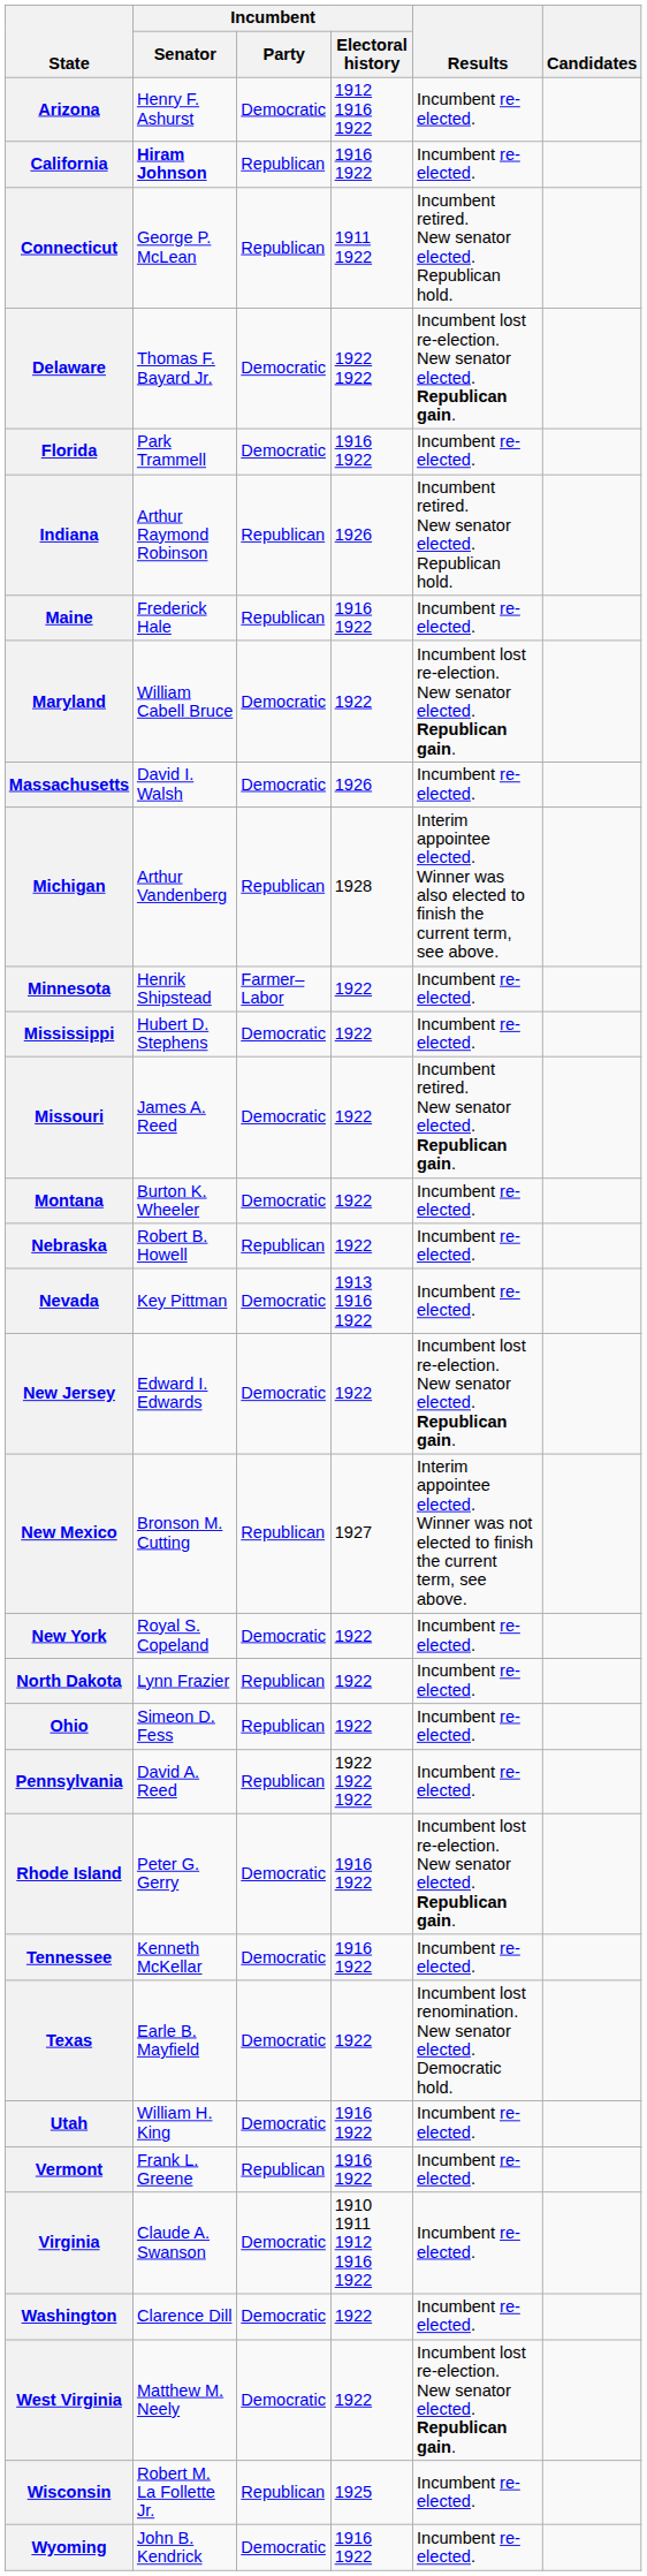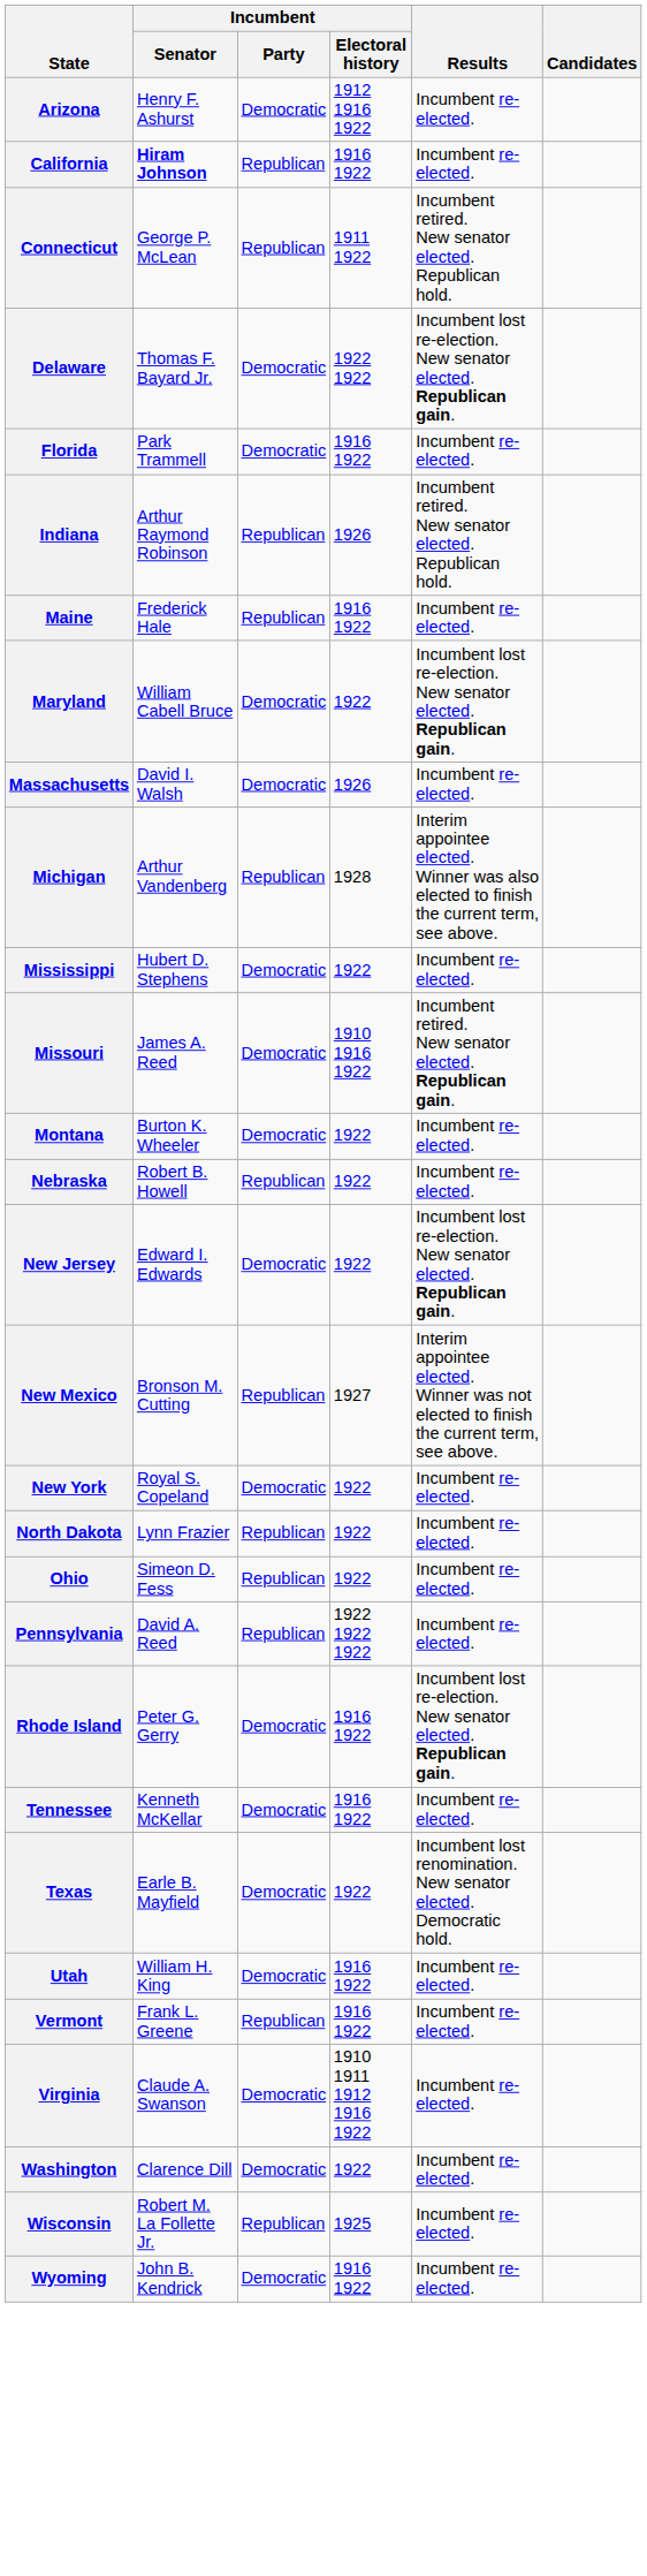 <table class=wikitable>
 <tr valign=bottom>
 <th rowspan=2>State</th>
 <th colspan=3>Incumbent</th>
 <th rowspan=2>Results</th>
 <th rowspan=2>Candidates</th>
 </tr>
 <tr>
 <th>Senator</th>
 <th>Party</th>
 <th>Electoral history</th>
 </tr>
 <tr>
 <th><a href='#'>Arizona</a></th>
 <td><a href='#'>Henry F. Ashurst</a></td>
 <td><a href='#'>Democratic</a></td>
 <td><a href='#'>1912</a><br><a href='#'>1916</a><br><a href='#'>1922</a></td>
 <td>Incumbent <a href='#'>re-elected</a>.</td>
 <td nowrap></td>
 </tr>
 <tr>
 <th><a href='#'>California</a></th>
 <td><strong><a href='#'>Hiram Johnson</a></strong></td>
 <td><a href='#'>Republican</a></td>
 <td><a href='#'>1916</a><br><a href='#'>1922</a></td>
 <td>Incumbent <a href='#'>re-elected</a>.</td>
 <td nowrap></td>
 </tr>
 <tr>
 <th><a href='#'>Connecticut</a></th>
 <td><a href='#'>George P. McLean</a></td>
 <td><a href='#'>Republican</a></td>
 <td><a href='#'>1911</a><br><a href='#'>1922</a></td>
 <td>Incumbent retired.<br>New senator <a href='#'>elected</a>.<br>Republican hold.</td>
 <td nowrap></td>
 </tr>
 <tr>
 <th><a href='#'>Delaware</a></th>
 <td><a href='#'>Thomas F. Bayard Jr.</a></td>
 <td><a href='#'>Democratic</a></td>
 <td><a href='#'>1922 </a><br><a href='#'>1922</a></td>
 <td>Incumbent lost re-election.<br>New senator <a href='#'>elected</a>.<br><strong>Republican gain</strong>.</td>
 <td nowrap></td>
 </tr>
 <tr>
 <th><a href='#'>Florida</a></th>
 <td><a href='#'>Park Trammell</a></td>
 <td><a href='#'>Democratic</a></td>
 <td><a href='#'>1916</a><br><a href='#'>1922</a></td>
 <td>Incumbent <a href='#'>re-elected</a>.</td>
 <td nowrap></td>
 </tr>
 <tr>
 <th><a href='#'>Indiana</a></th>
 <td><a href='#'>Arthur Raymond Robinson</a></td>
 <td><a href='#'>Republican</a></td>
 <td><a href='#'>1926 </a></td>
 <td>Incumbent retired.<br>New senator <a href='#'>elected</a>.<br>Republican hold.</td>
 <td nowrap></td>
 </tr>
 <tr>
 <th><a href='#'>Maine</a></th>
 <td><a href='#'>Frederick Hale</a></td>
 <td><a href='#'>Republican</a></td>
 <td><a href='#'>1916</a><br><a href='#'>1922</a></td>
 <td>Incumbent <a href='#'>re-elected</a>.</td>
 <td nowrap></td>
 </tr>
 <tr>
 <th><a href='#'>Maryland</a></th>
 <td><a href='#'>William Cabell Bruce</a></td>
 <td><a href='#'>Democratic</a></td>
 <td><a href='#'>1922</a></td>
 <td>Incumbent lost re-election.<br>New senator <a href='#'>elected</a>.<br><strong>Republican gain</strong>.</td>
 <td nowrap></td>
 </tr>
 <tr>
 <th><a href='#'>Massachusetts</a></th>
 <td><a href='#'>David I. Walsh</a></td>
 <td><a href='#'>Democratic</a></td>
 <td><a href='#'>1926 </a></td>
 <td>Incumbent <a href='#'>re-elected</a>.</td>
 <td nowrap></td>
 </tr>
 <tr>
 <th><a href='#'>Michigan</a></th>
 <td><a href='#'>Arthur Vandenberg</a></td>
 <td><a href='#'>Republican</a></td>
 <td>1928 </td>
 <td>Interim appointee <a href='#'>elected</a>.<br>Winner was also elected to finish the current term, see above.</td>
 <td nowrap></td>
 </tr>
 <tr>
-<th><a href='#'>Minnesota</a></th>
-<td><a href='#'>Henrik Shipstead</a></td>
-<td><a href='#'>Farmer–Labor</a></td>
-<td><a href='#'>1922</a></td>
-<td>Incumbent <a href='#'>re-elected</a>.</td>
-<td nowrap></td>
-</tr>
-<tr>
 <th><a href='#'>Mississippi</a></th>
 <td><a href='#'>Hubert D. Stephens</a></td>
 <td><a href='#'>Democratic</a></td>
 <td><a href='#'>1922</a></td>
 <td>Incumbent <a href='#'>re-elected</a>.</td>
 <td nowrap></td>
 </tr>
 <tr>
 <th><a href='#'>Missouri</a></th>
 <td><a href='#'>James A. Reed</a></td>
 <td><a href='#'>Democratic</a></td>
-<td><a href='#'>1922</a></td>
+<td><a href='#'>1910</a><br><a href='#'>1916</a><br><a href='#'>1922</a></td>
 <td>Incumbent retired.<br>New senator <a href='#'>elected</a>.<br><strong>Republican gain</strong>.</td>
 <td nowrap></td>
 </tr>
 <tr>
 <th><a href='#'>Montana</a></th>
 <td><a href='#'>Burton K. Wheeler</a></td>
 <td><a href='#'>Democratic</a></td>
 <td><a href='#'>1922</a></td>
 <td>Incumbent <a href='#'>re-elected</a>.</td>
 <td nowrap></td>
 </tr>
 <tr>
 <th><a href='#'>Nebraska</a></th>
 <td><a href='#'>Robert B. Howell</a></td>
 <td><a href='#'>Republican</a></td>
 <td><a href='#'>1922</a></td>
-<td>Incumbent <a href='#'>re-elected</a>.</td>
-<td nowrap></td>
-</tr>
-<tr>
-<th><a href='#'>Nevada</a></th>
-<td><a href='#'>Key Pittman</a></td>
-<td><a href='#'>Democratic</a></td>
-<td><a href='#'>1913 </a><br><a href='#'>1916</a><br><a href='#'>1922</a></td>
 <td>Incumbent <a href='#'>re-elected</a>.</td>
 <td nowrap></td>
 </tr>
 <tr>
 <th><a href='#'>New Jersey</a></th>
 <td><a href='#'>Edward I. Edwards</a></td>
 <td><a href='#'>Democratic</a></td>
 <td><a href='#'>1922</a></td>
 <td>Incumbent lost re-election.<br>New senator <a href='#'>elected</a>.<br><strong>Republican gain</strong>.</td>
 <td nowrap></td>
 </tr>
 <tr>
 <th><a href='#'>New Mexico</a></th>
 <td><a href='#'>Bronson M. Cutting</a></td>
 <td><a href='#'>Republican</a></td>
 <td>1927 </td>
 <td>Interim appointee <a href='#'>elected</a>.<br>Winner was not elected to finish the current term, see above.</td>
 <td nowrap></td>
 </tr>
 <tr>
 <th><a href='#'>New York</a></th>
 <td><a href='#'>Royal S. Copeland</a></td>
 <td><a href='#'>Democratic</a></td>
 <td><a href='#'>1922</a></td>
 <td>Incumbent <a href='#'>re-elected</a>.</td>
 <td nowrap></td>
 </tr>
 <tr>
 <th><a href='#'>North Dakota</a></th>
 <td><a href='#'>Lynn Frazier</a></td>
 <td><a href='#'>Republican</a></td>
 <td><a href='#'>1922</a></td>
 <td>Incumbent <a href='#'>re-elected</a>.</td>
 <td nowrap></td>
 </tr>
 <tr>
 <th><a href='#'>Ohio</a></th>
 <td><a href='#'>Simeon D. Fess</a></td>
 <td><a href='#'>Republican</a></td>
 <td><a href='#'>1922</a></td>
 <td>Incumbent <a href='#'>re-elected</a>.</td>
 <td nowrap></td>
 </tr>
 <tr>
 <th><a href='#'>Pennsylvania</a></th>
 <td><a href='#'>David A. Reed</a></td>
 <td><a href='#'>Republican</a></td>
 <td>1922 <br><a href='#'>1922 </a><br><a href='#'>1922</a></td>
 <td>Incumbent <a href='#'>re-elected</a>.</td>
 <td nowrap></td>
 </tr>
 <tr>
 <th><a href='#'>Rhode Island</a></th>
 <td><a href='#'>Peter G. Gerry</a></td>
 <td><a href='#'>Democratic</a></td>
 <td><a href='#'>1916</a><br><a href='#'>1922</a></td>
 <td>Incumbent lost re-election.<br>New senator <a href='#'>elected</a>.<br><strong>Republican gain</strong>.</td>
 <td nowrap></td>
 </tr>
 <tr>
 <th><a href='#'>Tennessee</a></th>
 <td><a href='#'>Kenneth McKellar</a></td>
 <td><a href='#'>Democratic</a></td>
 <td><a href='#'>1916</a><br><a href='#'>1922</a></td>
 <td>Incumbent <a href='#'>re-elected</a>.</td>
 <td nowrap></td>
 </tr>
 <tr>
 <th><a href='#'>Texas</a></th>
 <td><a href='#'>Earle B. Mayfield</a></td>
 <td><a href='#'>Democratic</a></td>
 <td><a href='#'>1922</a></td>
 <td>Incumbent lost renomination.<br>New senator <a href='#'>elected</a>.<br>Democratic hold.</td>
 <td nowrap></td>
 </tr>
 <tr>
 <th><a href='#'>Utah</a></th>
 <td><a href='#'>William H. King</a></td>
 <td><a href='#'>Democratic</a></td>
 <td><a href='#'>1916</a><br><a href='#'>1922</a></td>
 <td>Incumbent <a href='#'>re-elected</a>.</td>
 <td nowrap></td>
 </tr>
 <tr>
 <th><a href='#'>Vermont</a></th>
 <td><a href='#'>Frank L. Greene</a></td>
 <td><a href='#'>Republican</a></td>
 <td><a href='#'>1916</a><br><a href='#'>1922</a></td>
 <td>Incumbent <a href='#'>re-elected</a>.</td>
 <td nowrap></td>
 </tr>
 <tr>
 <th><a href='#'>Virginia</a></th>
 <td><a href='#'>Claude A. Swanson</a></td>
 <td><a href='#'>Democratic</a></td>
 <td>1910 <br>1911 <br><a href='#'>1912 </a><br><a href='#'>1916</a><br><a href='#'>1922</a></td>
 <td>Incumbent <a href='#'>re-elected</a>.</td>
 <td nowrap></td>
 </tr>
 <tr>
 <th><a href='#'>Washington</a></th>
 <td><a href='#'>Clarence Dill</a></td>
 <td><a href='#'>Democratic</a></td>
 <td><a href='#'>1922</a></td>
 <td>Incumbent <a href='#'>re-elected</a>.</td>
 <td nowrap></td>
 </tr>
 <tr>
-<th><a href='#'>West Virginia</a></th>
-<td><a href='#'>Matthew M. Neely</a></td>
-<td><a href='#'>Democratic</a></td>
-<td><a href='#'>1922</a></td>
-<td>Incumbent lost re-election.<br>New senator <a href='#'>elected</a>.<br><strong>Republican gain</strong>.</td>
-<td nowrap></td>
-</tr>
-<tr>
 <th><a href='#'>Wisconsin</a></th>
 <td><a href='#'>Robert M. La Follette Jr.</a></td>
 <td><a href='#'>Republican</a></td>
 <td><a href='#'>1925 </a></td>
 <td>Incumbent <a href='#'>re-elected</a>.</td>
 <td nowrap></td>
 </tr>
 <tr>
 <th><a href='#'>Wyoming</a></th>
 <td><a href='#'>John B. Kendrick</a></td>
 <td><a href='#'>Democratic</a></td>
 <td><a href='#'>1916</a><br><a href='#'>1922</a></td>
 <td>Incumbent <a href='#'>re-elected</a>.</td>
 <td nowrap></td>
 </tr>
 </table>
